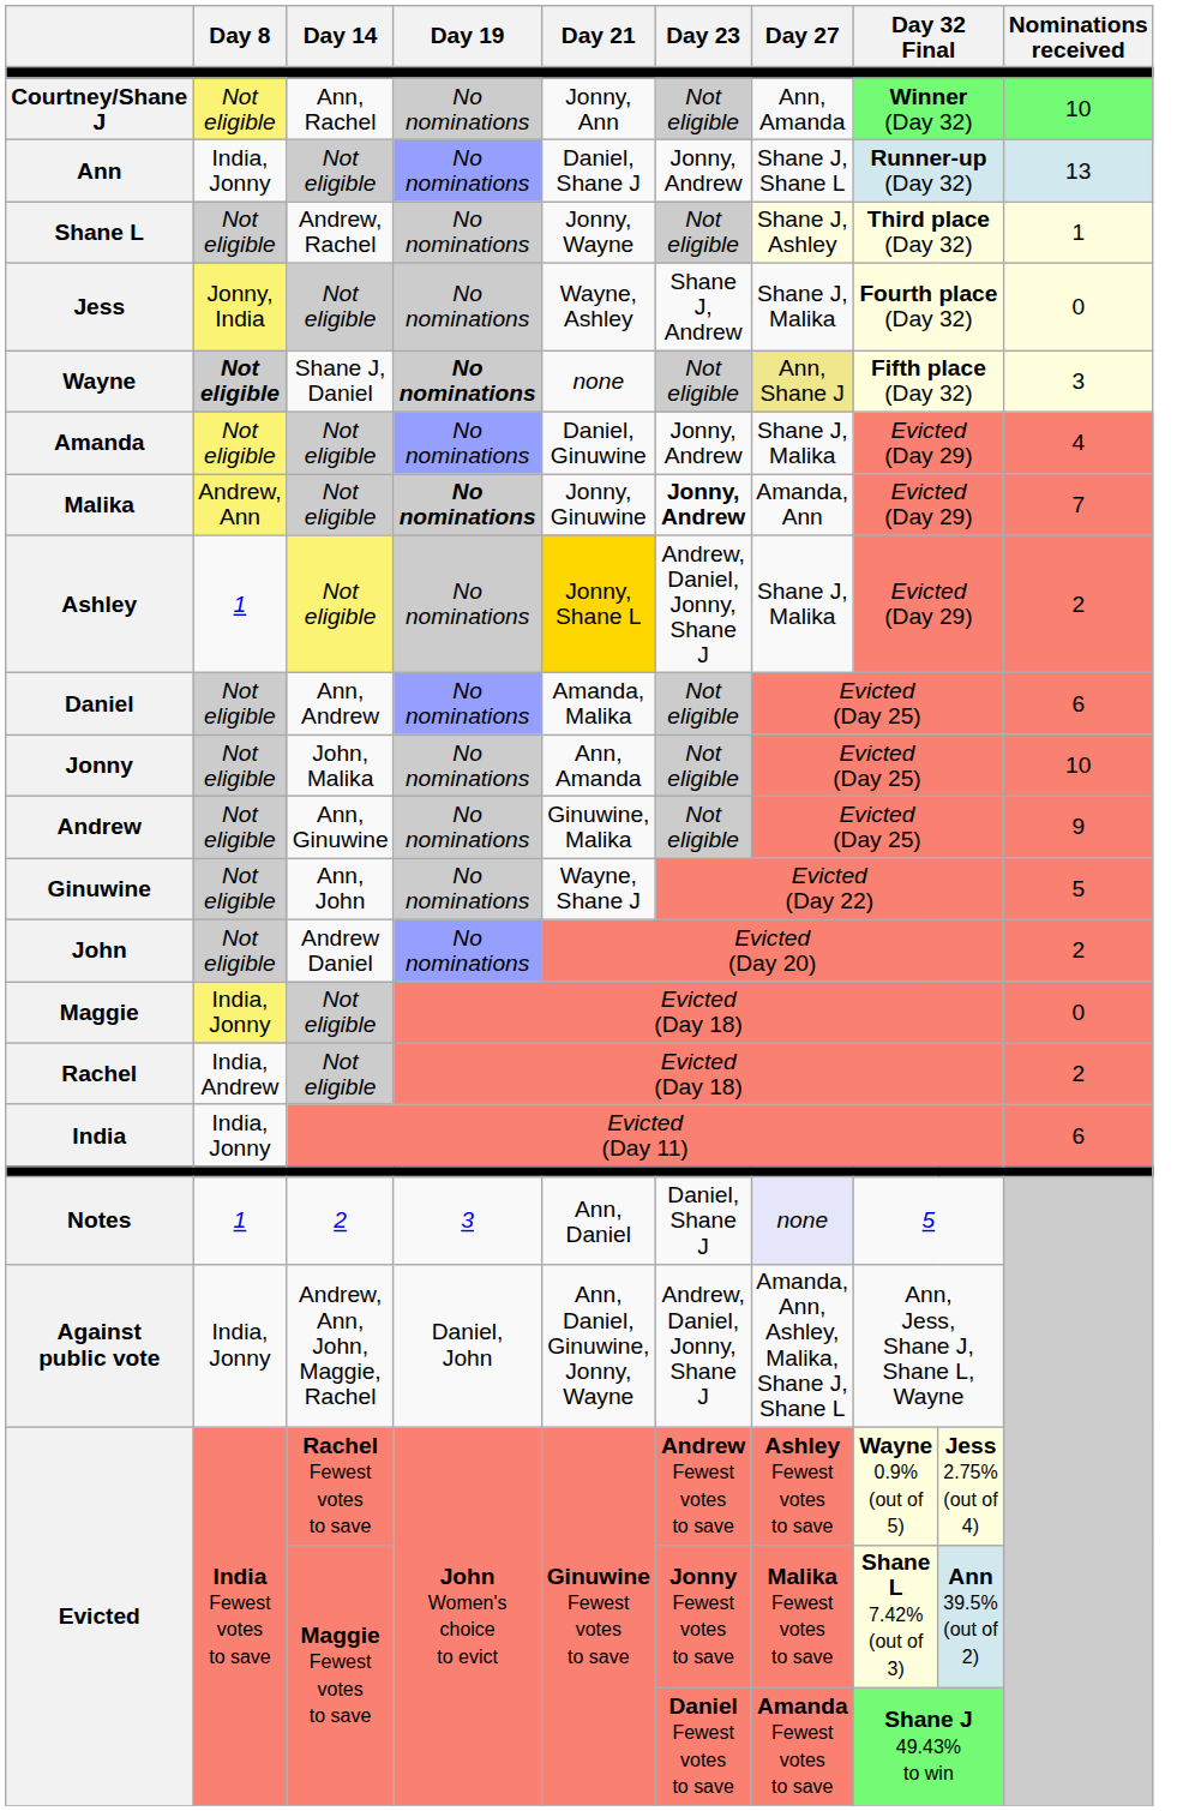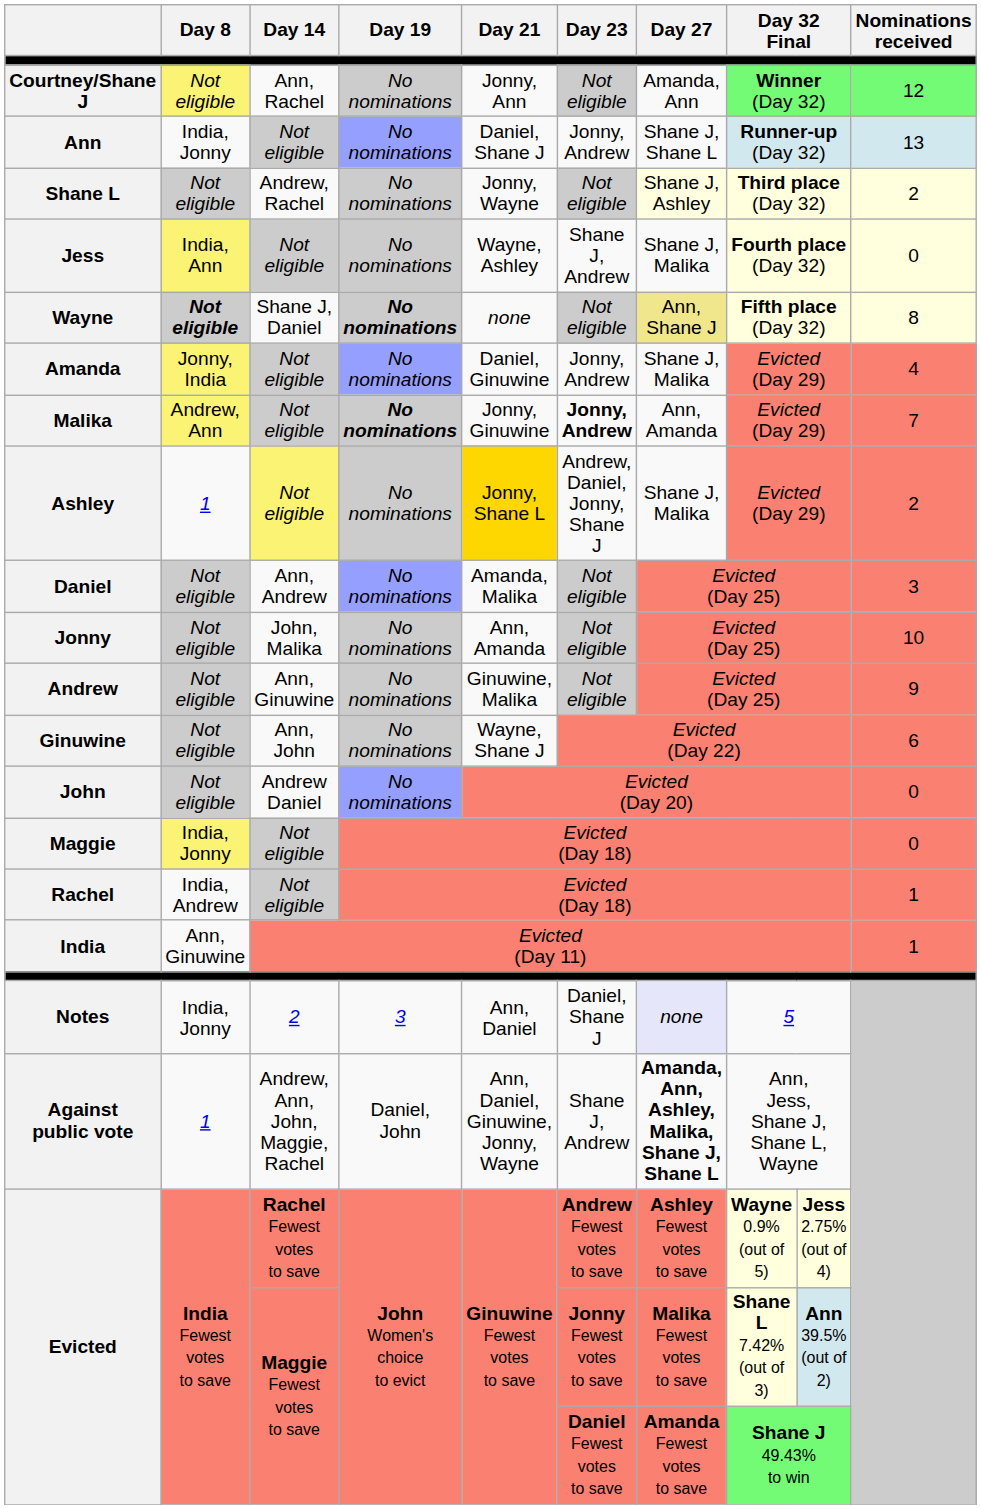 <table class="wikitable nowrap"  style="text-align:center; width:100%; font-size:85%; line-height:15px;">
 <tr>
 <th style="width:10%;"></th>
 <th style="width:10%;">Day 8</th>
 <th style="width:10%;">Day 14</th>
 <th style="width:10%;">Day 19</th>
 <th style="width:10%;">Day 21</th>
 <th style="width:10%;">Day 23</th>
 <th style="width:10%;">Day 27</th>
 <th style="width:10%;" colspan=2>Day 32<br>Final</th>
 <th style="width:5%;">Nominations<br>received</th>
 </tr>
 <tr>
 <th colspan="10" style="background:black;"></th>
 </tr>
 <tr>
 <th>Courtney/Shane J</th>
 <td style="background:#fbf373;"><em>Not<br>eligible</em></td>
 <td>Ann,<br>Rachel</td>
 <td style="background:#cccccc;"><em>No<br>nominations</em></td>
 <td>Jonny,<br>Ann</td>
 <td style="background:#cccccc;"><em>Not<br>eligible</em></td>
-<td>Ann,<br>Amanda</td>
+<td>Amanda,<br>Ann</td>
 <td colspan=2 style="background:#73FB76;"><strong>Winner</strong><br>(Day 32)</td>
-<td style="background:#73FB76;">10</td>
+<td style="background:#73FB76;">12</td>
 </tr>
 <tr>
 <th>Ann</th>
 <td>India,<br>Jonny</td>
 <td style="background:#cccccc;"><em>Not<br>eligible</em></td>
 <td style="background:#959ffd;"><em>No<br>nominations</em></td>
 <td>Daniel,<br>Shane J</td>
 <td>Jonny,<br>Andrew</td>
 <td>Shane J,<br>Shane L</td>
 <td colspan=2 style="background:#D1E8EF;"><strong>Runner-up</strong><br>(Day 32)</td>
 <td style="background:#D1E8EF;">13</td>
 </tr>
 <tr>
 <th>Shane L</th>
 <td style="background:#cccccc;"><em>Not<br>eligible</em></td>
 <td>Andrew,<br>Rachel</td>
 <td style="background:#cccccc;"><em>No<br>nominations</em></td>
 <td>Jonny,<br>Wayne</td>
 <td style="background:#cccccc;"><em>Not<br>eligible</em></td>
 <td style="background: lightyellow;">Shane J,<br>Ashley</td>
 <td colspan=2 style="background:#ffffdd;"><strong>Third place</strong><br>(Day 32)</td>
-<td style="background:#ffffdd;">1</td>
+<td style="background:#ffffdd;">2</td>
 </tr>
 <tr>
 <th>Jess</th>
-<td style="background:#fbf373;">Jonny,<br>India</td>
+<td style="background:#fbf373;">India,<br>Ann</td>
 <td style="background:#cccccc;"><em>Not<br>eligible</em></td>
 <td style="background:#cccccc;"><em>No<br>nominations</em></td>
 <td>Wayne,<br>Ashley</td>
 <td>Shane J,<br>Andrew</td>
 <td>Shane J,<br>Malika</td>
 <td colspan=2 style="background:#ffffdd;"><strong>Fourth place</strong><br>(Day 32)</td>
 <td style="background:#ffffdd;">0</td>
 </tr>
 <tr>
 <th>Wayne</th>
 <td style="background:#cccccc;"><strong><em>Not<br>eligible</em></strong></td>
 <td>Shane J,<br>Daniel</td>
 <td style="background:#cccccc;"><strong><em>No<br>nominations</em></strong></td>
 <td><em>none</em></td>
 <td style="background:#cccccc;"><em>Not<br>eligible</em></td>
 <td style="background: khaki;">Ann,<br>Shane J</td>
 <td colspan=2 style="background:#ffffdd;"><strong>Fifth place</strong><br>(Day 32)</td>
-<td style="background:#ffffdd;">3</td>
+<td style="background:#ffffdd;">8</td>
 </tr>
 <tr>
 <th>Amanda</th>
-<td style="background:#fbf373;"><em>Not<br>eligible</em></td>
+<td style="background:#fbf373;">Jonny,<br>India</td>
 <td style="background:#cccccc;"><em>Not<br>eligible</em></td>
 <td style="background:#959ffd;"><em>No<br>nominations</em></td>
 <td>Daniel,<br>Ginuwine</td>
 <td>Jonny,<br>Andrew</td>
 <td>Shane J,<br>Malika</td>
 <td style="background:#FA8072" colspan="2"><em>Evicted</em><br>(Day 29)</td>
 <td style="background:#FA8072">4</td>
 </tr>
 <tr>
 <th>Malika</th>
 <td style="background:#fbf373;">Andrew,<br>Ann</td>
 <td style="background:#cccccc;"><em>Not<br>eligible</em></td>
 <td style="background:#cccccc;"><strong><em>No<br>nominations</em></strong></td>
 <td>Jonny,<br>Ginuwine</td>
 <td><strong>Jonny,<br>Andrew</strong></td>
-<td>Amanda,<br>Ann</td>
+<td>Ann,<br>Amanda</td>
 <td style="background:#FA8072" colspan="2"><em>Evicted</em><br>(Day 29)</td>
 <td style="background:#FA8072">7</td>
 </tr>
 <tr>
 <th>Ashley</th>
 <td><em><a href='#'>1</a></em></td>
 <td style="background:#fbf373;"><em>Not<br>eligible</em></td>
 <td style="background:#cccccc;"><em>No<br>nominations</em></td>
 <td style="background: gold;">Jonny,<br>Shane L</td>
 <td>Andrew,<br>Daniel,<br>Jonny,<br>Shane J</td>
 <td>Shane J,<br>Malika</td>
 <td style="background:#FA8072" colspan="2"><em>Evicted</em><br>(Day 29)</td>
 <td style="background:#FA8072">2</td>
 </tr>
 <tr>
 <th>Daniel</th>
 <td style="background:#cccccc;"><em>Not<br>eligible</em></td>
 <td>Ann,<br>Andrew</td>
 <td bgcolor=#959ffd><em>No<br>nominations</em></td>
 <td>Amanda,<br>Malika</td>
 <td style="background:#cccccc;"><em>Not<br>eligible</em></td>
 <td style="background:#FA8072" colspan="3"><em>Evicted</em><br>(Day 25)</td>
-<td style="background:#FA8072">6</td>
+<td style="background:#FA8072">3</td>
 </tr>
 <tr>
 <th>Jonny</th>
 <td style="background:#cccccc;"><em>Not<br>eligible</em></td>
 <td>John,<br>Malika</td>
 <td style="background:#cccccc;"><em>No<br>nominations</em></td>
 <td>Ann,<br>Amanda</td>
 <td style="background:#cccccc;"><em>Not<br>eligible</em></td>
 <td style="background:#FA8072" colspan="3"><em>Evicted</em><br>(Day 25)</td>
 <td style="background:#FA8072">10</td>
 </tr>
 <tr>
 <th>Andrew</th>
 <td style="background:#cccccc;"><em>Not<br>eligible</em></td>
 <td>Ann,<br>Ginuwine</td>
 <td style="background:#cccccc;"><em>No<br>nominations</em></td>
 <td>Ginuwine,<br>Malika</td>
 <td style="background:#cccccc;"><em>Not<br>eligible</em></td>
 <td style="background:#FA8072" colspan="3"><em>Evicted</em><br>(Day 25)</td>
 <td style="background:#FA8072">9</td>
 </tr>
 <tr>
 <th>Ginuwine</th>
 <td style="background:#cccccc;"><em>Not<br>eligible</em></td>
 <td>Ann,<br>John</td>
 <td style="background:#cccccc;"><em>No<br>nominations</em></td>
 <td>Wayne,<br> Shane J</td>
 <td style="background:#FA8072" colspan="4"><em>Evicted</em><br>(Day 22)</td>
-<td style="background:#FA8072">5</td>
+<td style="background:#FA8072">6</td>
 </tr>
 <tr>
 <th>John</th>
 <td style="background:#cccccc;"><em>Not<br>eligible</em></td>
 <td>Andrew<br>Daniel</td>
 <td bgcolor=#959ffd><em>No<br>nominations</em></td>
 <td style="background:#FA8072" colspan="5"><em>Evicted</em><br>(Day 20)</td>
-<td style="background:#FA8072">2</td>
+<td style="background:#FA8072">0</td>
 </tr>
 <tr>
 <th>Maggie</th>
 <td style="background:#fbf373;">India,<br>Jonny</td>
 <td style="background:#cccccc;"><em>Not<br>eligible</em></td>
 <td style="background:#FA8072" colspan="6"><em>Evicted</em><br>(Day 18)</td>
 <td style="background:#FA8072">0</td>
 </tr>
 <tr>
 <th>Rachel</th>
 <td>India,<br>Andrew</td>
 <td style="background:#cccccc;"><em>Not<br>eligible</em></td>
 <td style="background:#FA8072" colspan="6"><em>Evicted</em><br>(Day 18)</td>
-<td style="background:#FA8072">2</td>
+<td style="background:#FA8072">1</td>
 </tr>
 <tr>
 <th>India</th>
-<td>India,<br>Jonny</td>
+<td>Ann,<br>Ginuwine</td>
 <td style="background:#FA8072" colspan="7"><em>Evicted</em><br>(Day 11)</td>
-<td style="background:#FA8072">6</td>
+<td style="background:#FA8072">1</td>
 </tr>
 <tr>
 <th colspan="10" style="background:black;"></th>
 </tr>
 <tr>
 <th>Notes</th>
-<td><em><a href='#'>1</a></em></td>
+<td>India,<br>Jonny</td>
 <td><em><a href='#'>2</a></em></td>
 <td><em><a href='#'>3</a></em></td>
 <td>Ann,<br>Daniel</td>
 <td>Daniel,<br>Shane J</td>
 <td style="background: lavender;"><em>none</em></td>
 <td colspan=2><em><a href='#'>5</a></em></td>
 <td rowspan="6" style="background:#cccccc;"></td>
 </tr>
 <tr>
 <th>Against<br>public vote</th>
-<td>India,<br>Jonny</td>
+<td><em><a href='#'>1</a></em></td>
 <td>Andrew,<br>Ann,<br>John,<br>Maggie,<br>Rachel</td>
 <td>Daniel,<br>John</td>
 <td>Ann,<br>Daniel,<br>Ginuwine,<br>Jonny,<br>Wayne</td>
-<td>Andrew,<br>Daniel,<br>Jonny,<br>Shane J</td>
-<td>Amanda,<br>Ann,<br>Ashley,<br>Malika,<br>Shane J,<br>Shane L</td>
+<td>Shane J,<br>Andrew</td>
+<td><strong>Amanda,<br>Ann,<br>Ashley,<br>Malika,<br>Shane J,<br>Shane L</strong></td>
 <td colspan=2>Ann,<br>Jess,<br>Shane J,<br>Shane L,<br>Wayne</td>
 </tr>
 <tr>
 <th rowspan=4>Evicted</th>
 <td rowspan=4 style="background:#FA8072"><strong>India</strong><br><small>Fewest votes<br>to save</small></td>
 <td rowspan=2 style="background:#FA8072"><strong>Rachel</strong><br><small>Fewest votes<br>to save</small></td>
 <td rowspan=4 style="background:#FA8072"><strong>John</strong><br><small>Women's choice<br>to evict</small></td>
 <td rowspan=4 style="background:#FA8072"><strong>Ginuwine</strong><br><small>Fewest votes<br>to save</small></td>
 <td style="background:#FA8072"><strong>Andrew</strong><br><small>Fewest votes<br>to save</small></td>
 <td style="background:#FA8072"><strong>Ashley</strong><br><small>Fewest votes<br>to save</small></td>
 <td style="background:#ffffdd"><strong>Wayne</strong><br><small>0.9%<br>(out of 5)</small></td>
 <td style="background:#ffffdd"><strong>Jess</strong><br><small>2.75%<br>(out of 4)</small></td>
 </tr>
 <tr>
 <td rowspan=2 style="background:#FA8072"><strong>Jonny</strong><br><small>Fewest votes<br>to save</small></td>
 <td rowspan=2 style="background:#FA8072"><strong>Malika</strong><br><small>Fewest votes<br>to save</small></td>
 <td rowspan=2 style="background:#ffffdd"><strong>Shane L</strong><br><small>7.42%<br>(out of 3)</small></td>
 <td rowspan=2 style="background:#D1E8EF"><strong>Ann</strong><br><small>39.5%<br>(out of 2)</small></td>
 </tr>
 <tr>
 <td rowspan=2 style="background:#FA8072"><strong>Maggie</strong><br><small>Fewest votes<br>to save</small></td>
 </tr>
 <tr>
 <td style="background:#FA8072"><strong>Daniel</strong><br><small>Fewest votes<br>to save</small></td>
 <td style="background:#FA8072"><strong>Amanda</strong><br><small>Fewest votes<br>to save</small></td>
 <td colspan="2" style="background:#73FB76"><strong>Shane J</strong><br><small>49.43%<br>to win</small></td>
 </tr>
 </table>
